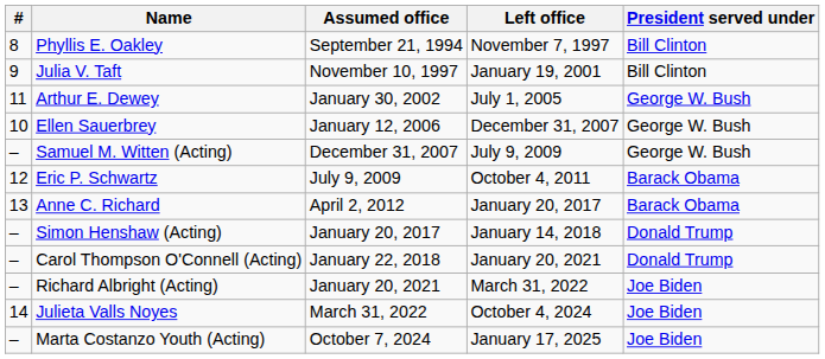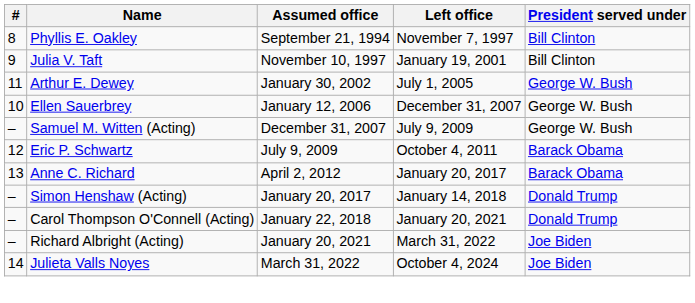 <table class="wikitable">
 <tr>
 <th>#</th>
 <th>Name</th>
 <th>Assumed office</th>
 <th>Left office</th>
 <th><a href='#'>President</a> served under</th>
 </tr>
 <tr>
 <td>8</td>
 <td><a href='#'>Phyllis E. Oakley</a></td>
 <td>September 21, 1994</td>
 <td>November 7, 1997</td>
 <td><a href='#'>Bill Clinton</a></td>
 </tr>
 <tr>
 <td>9</td>
 <td><a href='#'>Julia V. Taft</a></td>
 <td>November 10, 1997</td>
 <td>January 19, 2001</td>
 <td>Bill Clinton</td>
 </tr>
 <tr>
 <td>11</td>
 <td><a href='#'>Arthur E. Dewey</a></td>
 <td>January 30, 2002</td>
 <td>July 1, 2005</td>
 <td><a href='#'>George W. Bush</a></td>
 </tr>
 <tr>
 <td>10</td>
 <td><a href='#'>Ellen Sauerbrey</a></td>
 <td>January 12, 2006</td>
 <td>December 31, 2007</td>
 <td>George W. Bush</td>
 </tr>
 <tr>
 <td>–</td>
 <td><a href='#'>Samuel M. Witten</a> (Acting)</td>
 <td>December 31, 2007</td>
 <td>July 9, 2009</td>
 <td>George W. Bush</td>
 </tr>
 <tr>
 <td>12</td>
 <td><a href='#'>Eric P. Schwartz</a></td>
 <td>July 9, 2009</td>
 <td>October 4, 2011</td>
 <td><a href='#'>Barack Obama</a></td>
 </tr>
 <tr>
 <td>13</td>
 <td><a href='#'>Anne C. Richard</a></td>
 <td>April 2, 2012</td>
 <td>January 20, 2017</td>
 <td><a href='#'>Barack Obama</a></td>
 </tr>
 <tr>
 <td>–</td>
 <td><a href='#'>Simon Henshaw</a> (Acting)</td>
 <td>January 20, 2017</td>
 <td>January 14, 2018</td>
 <td><a href='#'>Donald Trump</a></td>
 </tr>
 <tr>
 <td>–</td>
 <td>Carol Thompson O'Connell (Acting)</td>
 <td>January 22, 2018</td>
 <td>January 20, 2021</td>
 <td><a href='#'>Donald Trump</a></td>
 </tr>
 <tr>
 <td>–</td>
 <td>Richard Albright (Acting)</td>
 <td>January 20, 2021</td>
 <td>March 31, 2022</td>
 <td><a href='#'>Joe Biden</a></td>
 </tr>
 <tr>
 <td>14</td>
 <td><a href='#'>Julieta Valls Noyes</a></td>
 <td>March 31, 2022</td>
 <td>October 4, 2024</td>
 <td><a href='#'>Joe Biden</a></td>
 </tr>
-<tr>
-<td>–</td>
-<td>Marta Costanzo Youth (Acting)</td>
-<td>October 7, 2024</td>
-<td>January 17, 2025</td>
-<td><a href='#'>Joe Biden</a></td>
-</tr>
 </table>
